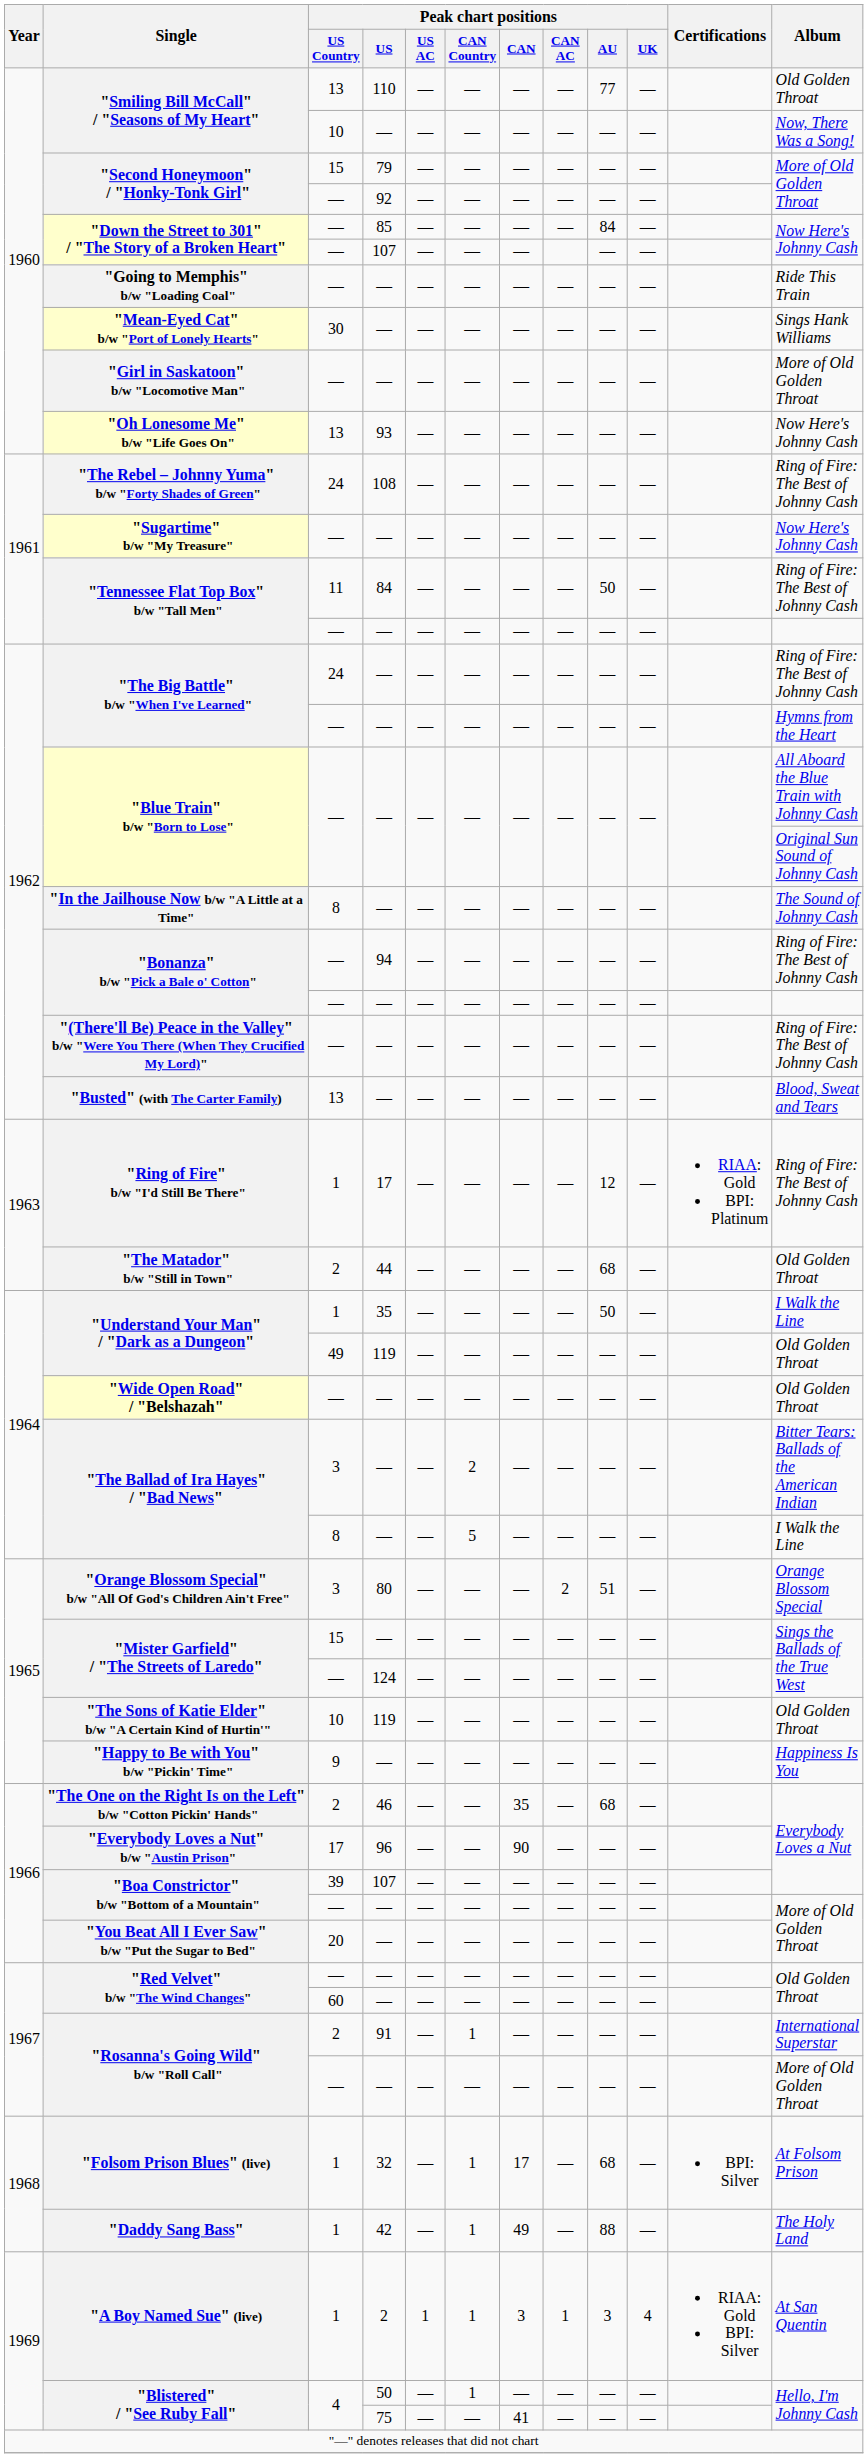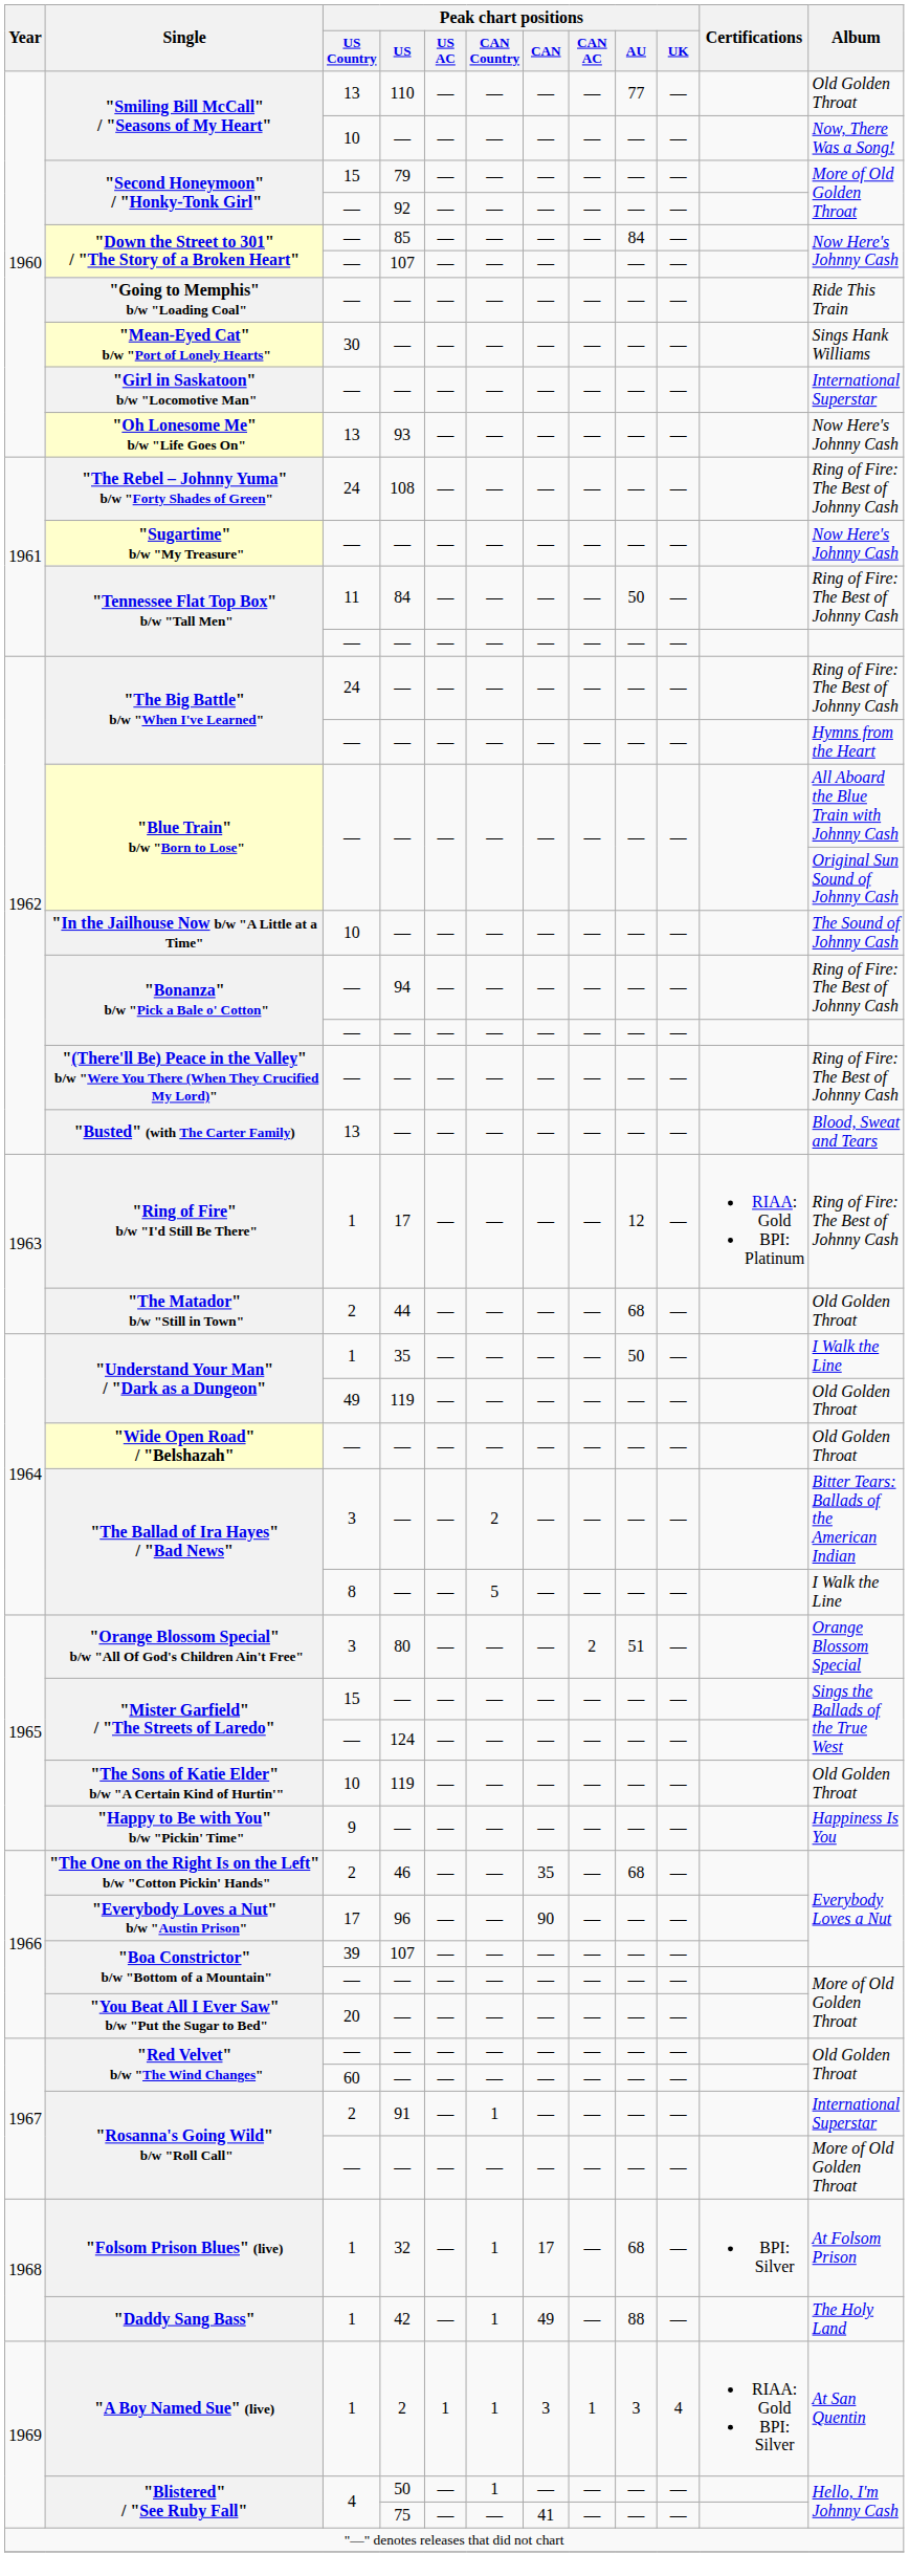 <table class="wikitable plainrowheaders" style="text-align:center;">
 <tr>
 <th rowspan="2">Year</th>
 <th rowspan="2" style="width:24em;">Single</th>
 <th colspan="8">Peak chart positions</th>
 <th rowspan="2">Certifications</th>
 <th rowspan="2">Album</th>
 </tr>
 <tr style="font-size:smaller;">
 <th width="45"><a href='#'>US Country</a><br></th>
 <th width="45"><a href='#'>US</a><br></th>
 <th width="45"><a href='#'>US AC</a></th>
 <th width="45"><a href='#'>CAN Country</a></th>
 <th width="45"><a href='#'>CAN</a></th>
 <th width="45"><a href='#'>CAN AC</a></th>
 <th width="45"><a href='#'>AU</a></th>
 <th width="45"><a href='#'>UK</a></th>
 </tr>
 <tr>
 <td rowspan="10">1960</td>
 <th scope="row" rowspan="2">"<a href='#'>Smiling Bill McCall</a>"<br>/ "<a href='#'>Seasons of My Heart</a>"</th>
 <td>13</td>
 <td>110</td>
 <td>—</td>
 <td>—</td>
 <td>—</td>
 <td>—</td>
 <td>77</td>
 <td>—</td>
 <td></td>
 <td align="left"><em>Old Golden Throat</em></td>
 </tr>
 <tr>
 <td>10</td>
 <td>—</td>
 <td>—</td>
 <td>—</td>
 <td>—</td>
 <td>—</td>
 <td>—</td>
 <td>—</td>
 <td></td>
 <td align="left"><em><a href='#'>Now, There Was a Song!</a></em></td>
 </tr>
 <tr>
 <th scope="row" rowspan="2">"<a href='#'>Second Honeymoon</a>"<br> / "<a href='#'>Honky-Tonk Girl</a>"</th>
 <td>15</td>
 <td>79</td>
 <td>—</td>
 <td>—</td>
 <td>—</td>
 <td>—</td>
 <td>—</td>
 <td>—</td>
 <td></td>
 <td align="left" rowspan="2"><em><a href='#'>More of Old Golden Throat</a></em></td>
 </tr>
 <tr>
 <td>—</td>
 <td>92</td>
 <td>—</td>
 <td>—</td>
 <td>—</td>
 <td>—</td>
 <td>—</td>
 <td>—</td>
 <td></td>
 </tr>
 <tr>
 <th scope="row" rowspan="2" style="background:#ffffcc">"<a href='#'>Down the Street to 301</a>"<br>/ "<a href='#'>The Story of a Broken Heart</a>"</th>
 <td>—</td>
 <td>85</td>
 <td>—</td>
 <td>—</td>
 <td>—</td>
 <td>—</td>
 <td>84</td>
 <td>—</td>
 <td></td>
 <td align="left" rowspan="2"><em><a href='#'>Now Here's Johnny Cash</a></em></td>
 </tr>
 <tr>
 <td>—</td>
 <td>107</td>
 <td>—</td>
 <td>—</td>
 <td>—</td>
 <td></td>
 <td>—</td>
 <td>—</td>
 <td></td>
 </tr>
 <tr>
 <th scope="row">"Going to Memphis"<br> <small>b/w "Loading Coal"</small></th>
 <td>—</td>
 <td>—</td>
 <td>—</td>
 <td>—</td>
 <td>—</td>
 <td>—</td>
 <td>—</td>
 <td>—</td>
 <td></td>
 <td align="left"><em>Ride This Train</em></td>
 </tr>
 <tr>
 <th scope="row" style="background:#ffffcc">"<a href='#'>Mean-Eyed Cat</a>"<br> <small>b/w "<a href='#'>Port of Lonely Hearts</a>"</small></th>
 <td>30</td>
 <td>—</td>
 <td>—</td>
 <td>—</td>
 <td>—</td>
 <td>—</td>
 <td>—</td>
 <td>—</td>
 <td></td>
 <td align="left"><em>Sings Hank Williams</em></td>
 </tr>
 <tr>
 <th scope="row">"<a href='#'>Girl in Saskatoon</a>"<br> <small>b/w "Locomotive Man"</small></th>
 <td>—</td>
 <td>—</td>
 <td>—</td>
 <td>—</td>
 <td>—</td>
 <td>—</td>
 <td>—</td>
 <td>—</td>
 <td></td>
-<td align="left"><em>More of Old Golden Throat</em></td>
+<td align="left"><em><a href='#'>International Superstar</a></em></td>
 </tr>
 <tr>
 <th scope="row" style="background:#ffffcc">"<a href='#'>Oh Lonesome Me</a>"<br> <small>b/w "Life Goes On"</small></th>
 <td>13</td>
 <td>93</td>
 <td>—</td>
 <td>—</td>
 <td>—</td>
 <td>—</td>
 <td>—</td>
 <td>—</td>
 <td></td>
 <td align="left"><em>Now Here's Johnny Cash</em></td>
 </tr>
 <tr>
 <td rowspan="4">1961</td>
 <th scope="row">"<a href='#'>The Rebel – Johnny Yuma</a>"<br> <small>b/w "<a href='#'>Forty Shades of Green</a>"</small></th>
 <td>24</td>
 <td>108</td>
 <td>—</td>
 <td>—</td>
 <td>—</td>
 <td>—</td>
 <td>—</td>
 <td>—</td>
 <td></td>
 <td align="left" rowspan="1"><em>Ring of Fire: The Best of Johnny Cash</em></td>
 </tr>
 <tr>
 <th scope="row" style="background:#ffffcc">"<a href='#'>Sugartime</a>"<br> <small>b/w "My Treasure"</small></th>
 <td>—</td>
 <td>—</td>
 <td>—</td>
 <td>—</td>
 <td>—</td>
 <td>—</td>
 <td>—</td>
 <td>—</td>
 <td></td>
 <td align="left"><em><a href='#'>Now Here's Johnny Cash</a></em></td>
 </tr>
 <tr>
 <th scope="row" rowspan="2">"<a href='#'>Tennessee Flat Top Box</a>"<br> <small>b/w "Tall Men"</small></th>
 <td>11</td>
 <td>84</td>
 <td>—</td>
 <td>—</td>
 <td>—</td>
 <td>—</td>
 <td>50</td>
 <td>—</td>
 <td></td>
 <td align="left" rowspan="1"><em>Ring of Fire: The Best of Johnny Cash</em></td>
 </tr>
 <tr>
 <td>—</td>
 <td>—</td>
 <td>—</td>
 <td>—</td>
 <td>—</td>
 <td>—</td>
 <td>—</td>
 <td>—</td>
 <td></td>
 <td></td>
 </tr>
 <tr>
 <td rowspan="9">1962</td>
 <th scope="row" rowspan="2">"<a href='#'>The Big Battle</a>"<br> <small>b/w "<a href='#'>When I've Learned</a>"</small></th>
 <td>24</td>
 <td>—</td>
 <td>—</td>
 <td>—</td>
 <td>—</td>
 <td>—</td>
 <td>—</td>
 <td>—</td>
 <td></td>
 <td align="left" rowspan="1"><em>Ring of Fire: The Best of Johnny Cash</em></td>
 </tr>
 <tr>
 <td>—</td>
 <td>—</td>
 <td>—</td>
 <td>—</td>
 <td>—</td>
 <td>—</td>
 <td>—</td>
 <td>—</td>
 <td></td>
 <td align="left" rowspan="1"><em><a href='#'>Hymns from the Heart</a></em></td>
 </tr>
 <tr>
 <th scope="row" rowspan="2" style="background:#ffffcc">"<a href='#'>Blue Train</a>"<br> <small>b/w "<a href='#'>Born to Lose</a>"</small></th>
 <td rowspan="2">—</td>
 <td rowspan="2">—</td>
 <td rowspan="2">—</td>
 <td rowspan="2">—</td>
 <td rowspan="2">—</td>
 <td rowspan="2">—</td>
 <td rowspan="2">—</td>
 <td rowspan="2">—</td>
 <td rowspan="2"></td>
 <td align="left"><em><a href='#'>All Aboard the Blue Train with Johnny Cash</a></em></td>
 </tr>
 <tr>
 <td align="left"><em><a href='#'>Original Sun Sound of Johnny Cash</a></em></td>
 </tr>
 <tr>
 <th scope="row">"<a href='#'>In the Jailhouse Now</a> <small>b/w "A Little at a Time"</small></th>
-<td>8</td>
+<td>10</td>
 <td>—</td>
 <td>—</td>
 <td>—</td>
 <td>—</td>
 <td>—</td>
 <td>—</td>
 <td>—</td>
 <td></td>
 <td align="left"><em><a href='#'>The Sound of Johnny Cash</a></em></td>
 </tr>
 <tr>
 <th scope="row" rowspan="2">"<a href='#'>Bonanza</a>"<br> <small>b/w "<a href='#'>Pick a Bale o' Cotton</a>"</small></th>
 <td>—</td>
 <td>94</td>
 <td>—</td>
 <td>—</td>
 <td>—</td>
 <td>—</td>
 <td>—</td>
 <td>—</td>
 <td></td>
 <td align="left" rowspan="1"><em>Ring of Fire: The Best of Johnny Cash</em></td>
 </tr>
 <tr>
 <td>—</td>
 <td>—</td>
 <td>—</td>
 <td>—</td>
 <td>—</td>
 <td>—</td>
 <td>—</td>
 <td>—</td>
 <td></td>
 <td></td>
 </tr>
 <tr>
 <th scope="row">"<a href='#'>(There'll Be) Peace in the Valley</a>"<br> <small>b/w "<a href='#'>Were You There (When They Crucified My Lord)</a>"</small></th>
 <td>—</td>
 <td>—</td>
 <td>—</td>
 <td>—</td>
 <td>—</td>
 <td>—</td>
 <td>—</td>
 <td>—</td>
 <td></td>
 <td align="left"><em>Ring of Fire: The Best of Johnny Cash</em></td>
 </tr>
 <tr>
 <th scope="row">"<a href='#'>Busted</a>" <small>(with <a href='#'>The Carter Family</a>)</small></th>
 <td>13</td>
 <td>—</td>
 <td>—</td>
 <td>—</td>
 <td>—</td>
 <td>—</td>
 <td>—</td>
 <td>—</td>
 <td></td>
 <td align="left"><em><a href='#'>Blood, Sweat and Tears</a></em></td>
 </tr>
 <tr>
 <td rowspan="2">1963</td>
 <th scope="row">"<a href='#'>Ring of Fire</a>"<br> <small>b/w "I'd Still Be There"</small></th>
 <td>1</td>
 <td>17</td>
 <td>—</td>
 <td>—</td>
 <td>—</td>
 <td>—</td>
 <td>12</td>
 <td>—</td>
 <td><br><ul><li><a href='#'>RIAA</a>: Gold </li><li>BPI: Platinum</li></ul></td>
 <td align="left"><em>Ring of Fire: The Best of Johnny Cash</em></td>
 </tr>
 <tr>
 <th scope="row">"<a href='#'>The Matador</a>"<br> <small>b/w "Still in Town"</small></th>
 <td>2</td>
 <td>44</td>
 <td>—</td>
 <td>—</td>
 <td>—</td>
 <td>—</td>
 <td>68</td>
 <td>—</td>
 <td></td>
 <td align="left"><em>Old Golden Throat</em></td>
 </tr>
 <tr>
 <td rowspan="5">1964</td>
 <th scope="row" rowspan="2">"<a href='#'>Understand Your Man</a>"<br>/ "<a href='#'>Dark as a Dungeon</a>"</th>
 <td>1</td>
 <td>35</td>
 <td>—</td>
 <td>—</td>
 <td>—</td>
 <td>—</td>
 <td>50</td>
 <td>—</td>
 <td></td>
 <td align="left"><em><a href='#'>I Walk the Line</a></em></td>
 </tr>
 <tr>
 <td>49</td>
 <td>119</td>
 <td>—</td>
 <td>—</td>
 <td>—</td>
 <td>—</td>
 <td>—</td>
 <td>—</td>
 <td></td>
 <td align="left"><em>Old Golden Throat</em></td>
 </tr>
 <tr>
 <th scope="row" style="background:#ffffcc">"<a href='#'>Wide Open Road</a>"<br>/ "Belshazah"</th>
 <td>—</td>
 <td>—</td>
 <td>—</td>
 <td>—</td>
 <td>—</td>
 <td>—</td>
 <td>—</td>
 <td>—</td>
 <td></td>
 <td align="left"><em>Old Golden Throat</em></td>
 </tr>
 <tr>
 <th scope="row" rowspan="2">"<a href='#'>The Ballad of Ira Hayes</a>"<br>/ "<a href='#'>Bad News</a>"</th>
 <td>3</td>
 <td>—</td>
 <td>—</td>
 <td>2</td>
 <td>—</td>
 <td>—</td>
 <td>—</td>
 <td>—</td>
 <td></td>
 <td align="left"><em><a href='#'>Bitter Tears: Ballads of the American Indian</a></em></td>
 </tr>
 <tr>
 <td>8</td>
 <td>—</td>
 <td>—</td>
 <td>5</td>
 <td>—</td>
 <td>—</td>
 <td>—</td>
 <td>—</td>
 <td></td>
 <td align="left"><em>I Walk the Line</em></td>
 </tr>
 <tr>
 <td rowspan="5">1965</td>
 <th scope="row">"<a href='#'>Orange Blossom Special</a>"<br> <small>b/w "All Of God's Children Ain't Free"</small></th>
 <td>3</td>
 <td>80</td>
 <td>—</td>
 <td>—</td>
 <td>—</td>
 <td>2</td>
 <td>51</td>
 <td>—</td>
 <td></td>
 <td align="left"><em><a href='#'>Orange Blossom Special</a></em></td>
 </tr>
 <tr>
 <th scope="row" rowspan="2">"<a href='#'>Mister Garfield</a>"<br>/ "<a href='#'>The Streets of Laredo</a>"</th>
 <td>15</td>
 <td>—</td>
 <td>—</td>
 <td>—</td>
 <td>—</td>
 <td>—</td>
 <td>—</td>
 <td>—</td>
 <td></td>
 <td align="left" rowspan="2"><em><a href='#'>Sings the Ballads of the True West</a></em></td>
 </tr>
 <tr>
 <td>—</td>
 <td>124</td>
 <td>—</td>
 <td>—</td>
 <td>—</td>
 <td>—</td>
 <td>—</td>
 <td>—</td>
 <td></td>
 </tr>
 <tr>
 <th scope="row">"<a href='#'>The Sons of Katie Elder</a>"<br> <small>b/w "A Certain Kind of Hurtin'"</small></th>
 <td>10</td>
 <td>119</td>
 <td>—</td>
 <td>—</td>
 <td>—</td>
 <td>—</td>
 <td>—</td>
 <td>—</td>
 <td></td>
 <td align="left"><em>Old Golden Throat</em></td>
 </tr>
 <tr>
 <th scope="row">"<a href='#'>Happy to Be with You</a>"<br> <small>b/w "Pickin' Time"</small></th>
 <td>9</td>
 <td>—</td>
 <td>—</td>
 <td>—</td>
 <td>—</td>
 <td>—</td>
 <td>—</td>
 <td>—</td>
 <td></td>
 <td align="left"><em><a href='#'>Happiness Is You</a></em></td>
 </tr>
 <tr>
 <td rowspan="5">1966</td>
 <th scope="row">"<a href='#'>The One on the Right Is on the Left</a>"<br> <small>b/w "Cotton Pickin' Hands"</small></th>
 <td>2</td>
 <td>46</td>
 <td>—</td>
 <td>—</td>
 <td>35</td>
 <td>—</td>
 <td>68</td>
 <td>—</td>
 <td></td>
 <td align="left" rowspan="3"><em><a href='#'>Everybody Loves a Nut</a></em></td>
 </tr>
 <tr>
 <th scope="row">"<a href='#'>Everybody Loves a Nut</a>"<br> <small>b/w "<a href='#'>Austin Prison</a>"</small></th>
 <td>17</td>
 <td>96</td>
 <td>—</td>
 <td>—</td>
 <td>90</td>
 <td>—</td>
 <td>—</td>
 <td>—</td>
 <td></td>
 </tr>
 <tr>
 <th scope="row" rowspan="2">"<a href='#'>Boa Constrictor</a>"<br> <small>b/w "Bottom of a Mountain"</small></th>
 <td>39</td>
 <td>107</td>
 <td>—</td>
 <td>—</td>
 <td>—</td>
 <td>—</td>
 <td>—</td>
 <td>—</td>
 <td></td>
 </tr>
 <tr>
 <td>—</td>
 <td>—</td>
 <td>—</td>
 <td>—</td>
 <td>—</td>
 <td>—</td>
 <td>—</td>
 <td>—</td>
 <td></td>
 <td align="left" rowspan="2"><em>More of Old Golden Throat</em></td>
 </tr>
 <tr>
 <th scope="row">"<a href='#'>You Beat All I Ever Saw</a>"<br> <small>b/w "Put the Sugar to Bed"</small></th>
 <td>20</td>
 <td>—</td>
 <td>—</td>
 <td>—</td>
 <td>—</td>
 <td>—</td>
 <td>—</td>
 <td>—</td>
 <td></td>
 </tr>
 <tr>
 <td rowspan="4">1967</td>
 <th scope="row" rowspan="2">"<a href='#'>Red Velvet</a>"<br> <small>b/w "<a href='#'>The Wind Changes</a>"</small></th>
 <td>—</td>
 <td>—</td>
 <td>—</td>
 <td>—</td>
 <td>—</td>
 <td>—</td>
 <td>—</td>
 <td>—</td>
 <td></td>
 <td align="left" rowspan="2"><em>Old Golden Throat</em></td>
 </tr>
 <tr>
 <td>60</td>
 <td>—</td>
 <td>—</td>
 <td>—</td>
 <td>—</td>
 <td>—</td>
 <td>—</td>
 <td>—</td>
 <td></td>
 </tr>
 <tr>
 <th scope="row" rowspan="2">"<a href='#'>Rosanna's Going Wild</a>"<br> <small>b/w "Roll Call"</small></th>
 <td>2</td>
 <td>91</td>
 <td>—</td>
 <td>1</td>
 <td>—</td>
 <td>—</td>
 <td>—</td>
 <td>—</td>
 <td></td>
 <td align="left"><em><a href='#'>International Superstar</a></em></td>
 </tr>
 <tr>
 <td>—</td>
 <td>—</td>
 <td>—</td>
 <td>—</td>
 <td>—</td>
 <td>—</td>
 <td>—</td>
 <td>—</td>
 <td></td>
 <td align="left"><em>More of Old Golden Throat</em></td>
 </tr>
 <tr>
 <td rowspan="2">1968</td>
 <th scope="row">"<a href='#'>Folsom Prison Blues</a>" <small>(live)</small></th>
 <td>1</td>
 <td>32</td>
 <td>—</td>
 <td>1</td>
 <td>17</td>
 <td>—</td>
 <td>68</td>
 <td>—</td>
 <td><br><ul><li>BPI: Silver</li></ul></td>
 <td align="left"><em><a href='#'>At Folsom Prison</a></em></td>
 </tr>
 <tr>
 <th scope="row">"<a href='#'>Daddy Sang Bass</a>"</th>
 <td>1</td>
 <td>42</td>
 <td>—</td>
 <td>1</td>
 <td>49</td>
 <td>—</td>
 <td>88</td>
 <td>—</td>
 <td></td>
 <td align="left"><em><a href='#'>The Holy Land</a></em></td>
 </tr>
 <tr>
 <td rowspan="3">1969</td>
 <th scope="row">"<a href='#'>A Boy Named Sue</a>" <small>(live)</small></th>
 <td>1</td>
 <td>2</td>
 <td>1</td>
 <td>1</td>
 <td>3</td>
 <td>1</td>
 <td>3</td>
 <td>4</td>
 <td><br><ul><li>RIAA: Gold</li><li>BPI: Silver</li></ul></td>
 <td align="left"><em><a href='#'>At San Quentin</a></em></td>
 </tr>
 <tr>
 <th scope="row" rowspan="2">"<a href='#'>Blistered</a>"<br>/ "<a href='#'>See Ruby Fall</a>"</th>
 <td rowspan="2">4</td>
 <td>50</td>
 <td>—</td>
 <td>1</td>
 <td>—</td>
 <td>—</td>
 <td>—</td>
 <td>—</td>
 <td></td>
 <td align="left" rowspan="2"><em><a href='#'>Hello, I'm Johnny Cash</a></em></td>
 </tr>
 <tr>
 <td>75</td>
 <td>—</td>
 <td>—</td>
 <td>41</td>
 <td>—</td>
 <td>—</td>
 <td>—</td>
 <td></td>
 </tr>
 <tr>
 <td colspan="12" style="font-size:85%">"—" denotes releases that did not chart</td>
 </tr>
 <tr>
 </tr>
 </table>
